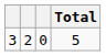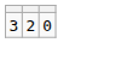 <table class="wikitable">
 <tr>
 <th></th>
 <th></th>
 <th></th>
-<th>Total</th>
 </tr>
 <tr style="text-align:center;">
 <td>3</td>
 <td>2</td>
 <td>0</td>
-<td>5</td>
 </tr>
 </table>
